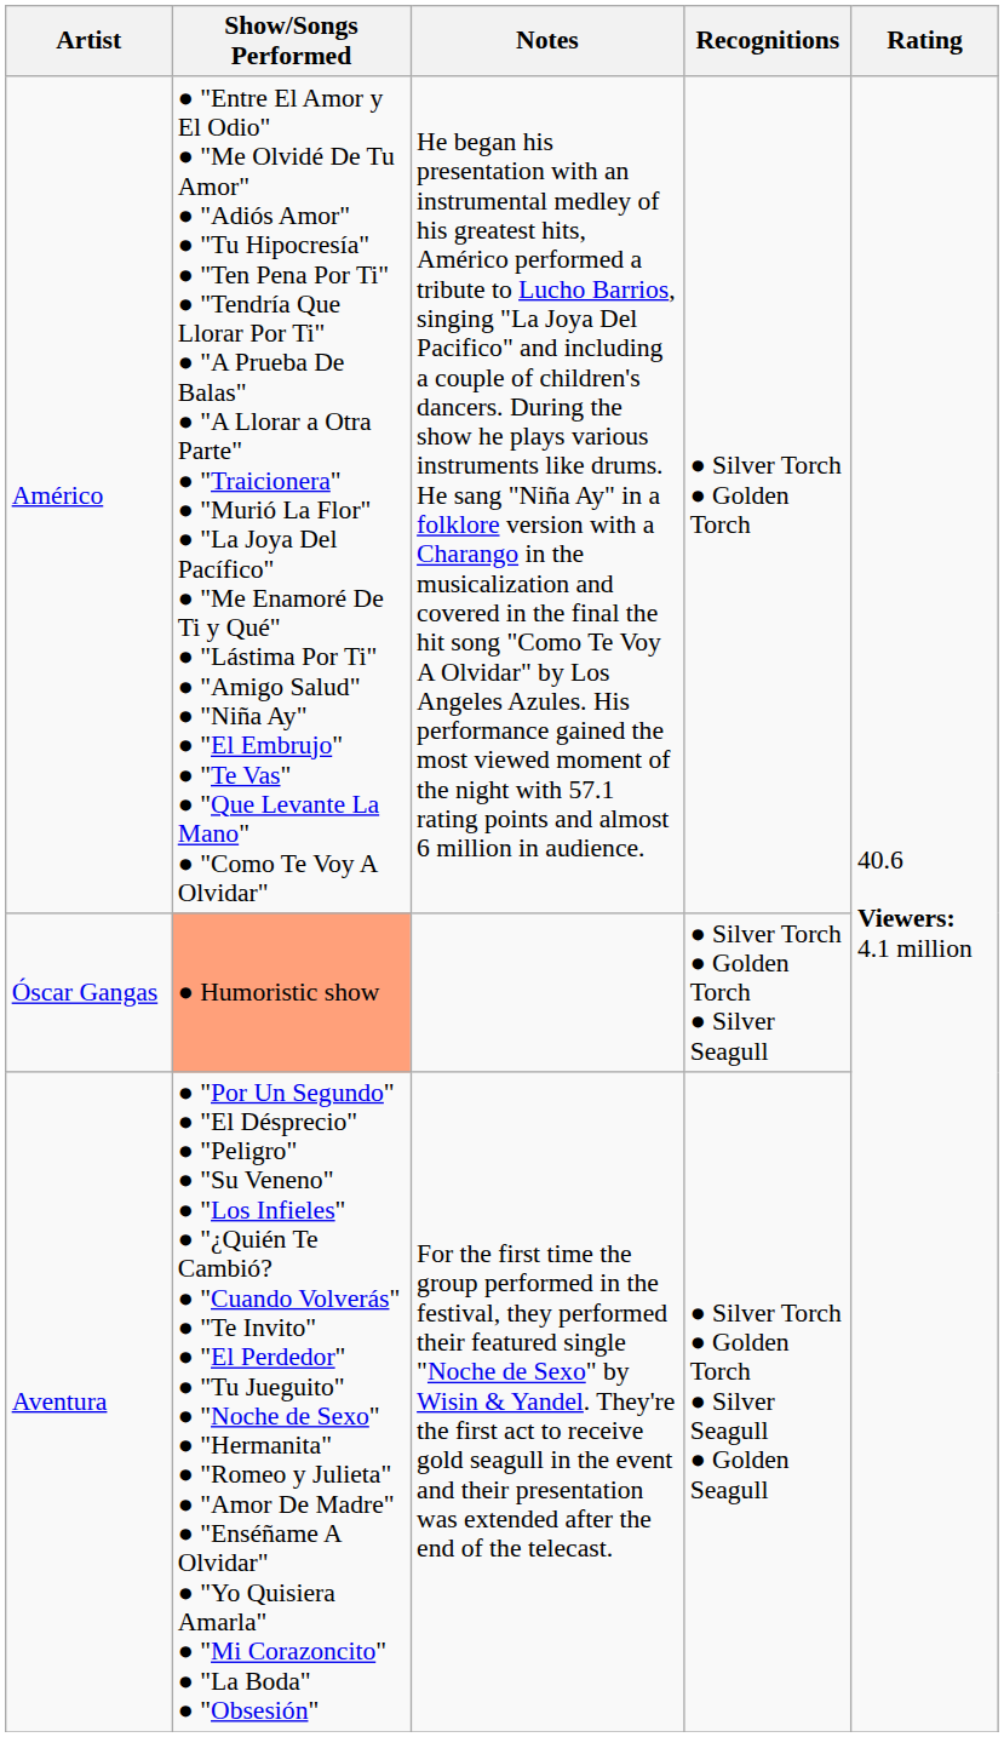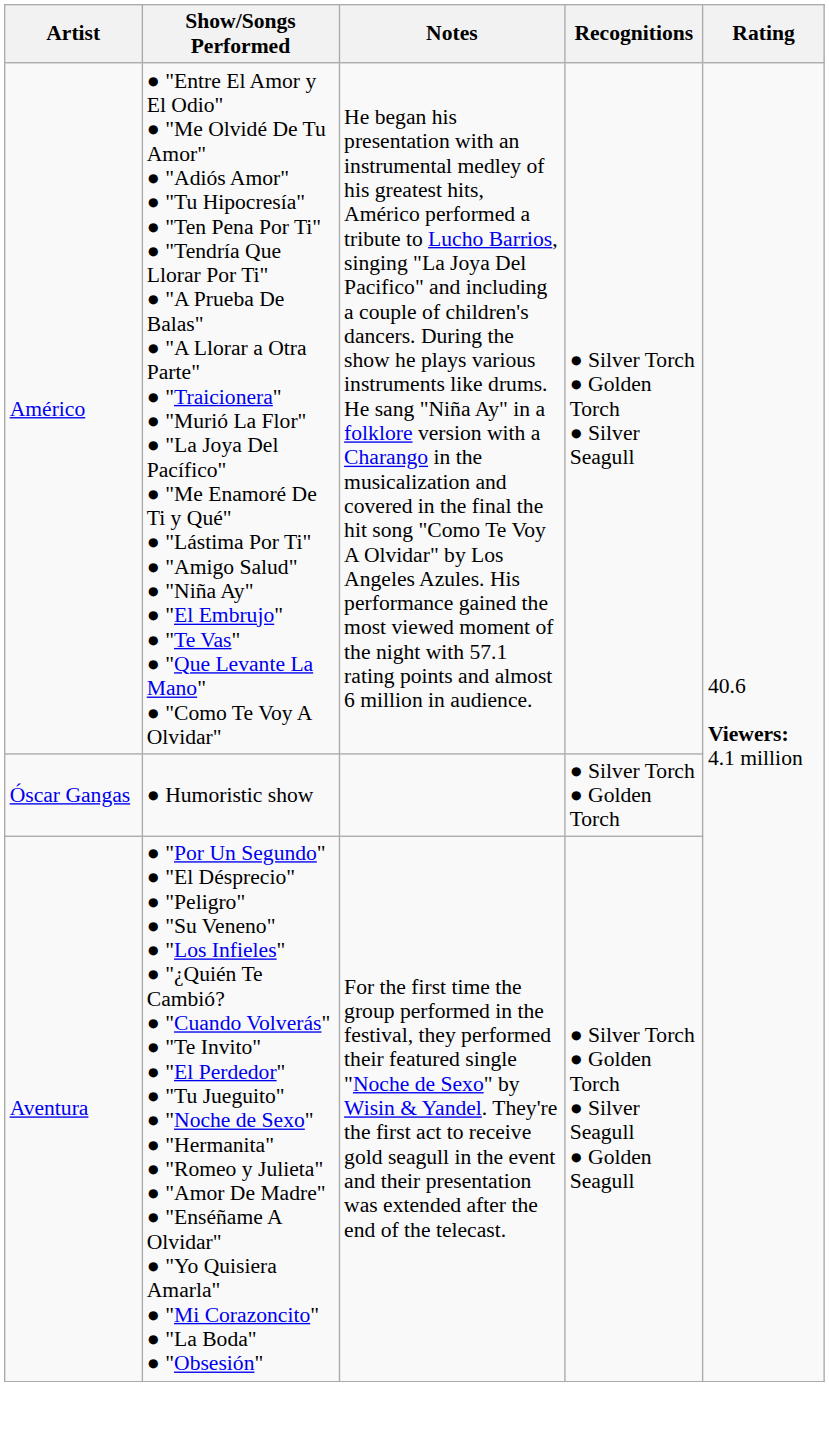 <table class="wikitable">
 <tr>
 <th width="170">Artist</th>
 <th width="250">Show/Songs Performed</th>
 <th width="300">Notes</th>
 <th width="110">Recognitions</th>
 <th width="130">Rating</th>
 </tr>
 <tr>
 <td><a href='#'>Américo</a></td>
 <td>● "Entre El Amor y El Odio"<br> ● "Me Olvidé De Tu Amor"<br> ● "Adiós Amor"<br> ● "Tu Hipocresía"<br> ● "Ten Pena Por Ti"<br> ● "Tendría Que Llorar Por Ti"<br> ● "A Prueba De Balas"<br> ● "A Llorar a Otra Parte"<br> ● "<a href='#'>Traicionera</a>"<br> ● "Murió La Flor"<br> ● "La Joya Del Pacífico"<br> ● "Me Enamoré De Ti y Qué"<br> ● "Lástima Por Ti"<br> ● "Amigo Salud"<br> ● "Niña Ay"<br> ● "<a href='#'>El Embrujo</a>"<br> ● "<a href='#'>Te Vas</a>"<br> ● "<a href='#'>Que Levante La Mano</a>"<br> ● "Como Te Voy A Olvidar"</td>
 <td>He began his presentation with an instrumental medley of his greatest hits, Américo performed a tribute to <a href='#'>Lucho Barrios</a>, singing "La Joya Del Pacifico" and including a couple of children's dancers. During the show he plays various instruments like drums. He sang "Niña Ay" in a <a href='#'>folklore</a> version with a <a href='#'>Charango</a> in the musicalization and covered in the final the hit song "Como Te Voy A Olvidar" by Los Angeles Azules. His performance gained the most viewed moment of the night with 57.1 rating points and almost 6 million in audience.</td>
-<td>● Silver Torch<br> ● Golden Torch<br></td>
+<td>● Silver Torch<br> ● Golden Torch<br> ● Silver Seagull</td>
 <td rowspan="3">40.6<br><br> <strong>Viewers:</strong> 4.1 million<br></td>
 </tr>
 <tr>
 <td><a href='#'>Óscar Gangas</a></td>
-<td style="background: lightsalmon;">● Humoristic show</td>
+<td>● Humoristic show</td>
 <td></td>
-<td>● Silver Torch<br> ● Golden Torch<br> ● Silver Seagull</td>
+<td>● Silver Torch<br> ● Golden Torch<br></td>
 </tr>
 <tr>
 <td><a href='#'>Aventura</a></td>
 <td>● "<a href='#'>Por Un Segundo</a>"<br> ● "El Désprecio"<br> ● "Peligro"<br> ● "Su Veneno"<br> ● "<a href='#'>Los Infieles</a>"<br> ● "¿Quién Te Cambió?<br> ● "<a href='#'>Cuando Volverás</a>"<br> ● "Te Invito"<br> ● "<a href='#'>El Perdedor</a>"<br> ● "Tu Jueguito"<br> ● "<a href='#'>Noche de Sexo</a>"<br> ● "Hermanita"<br> ● "Romeo y Julieta"<br> ● "Amor De Madre"<br> ● "Enséñame A Olvidar"<br> ● "Yo Quisiera Amarla"<br> ● "<a href='#'>Mi Corazoncito</a>"<br> ● "La Boda"<br> ● "<a href='#'>Obsesión</a>"<br></td>
 <td>For the first time the group performed in the festival, they performed their featured single "<a href='#'>Noche de Sexo</a>" by <a href='#'>Wisin & Yandel</a>. They're the first act to receive gold seagull in the event and their presentation was extended after the end of the telecast.</td>
 <td>● Silver Torch<br> ● Golden Torch<br> ● Silver Seagull<br> ● Golden Seagull</td>
 </tr>
 <tr>
 </tr>
 </table>
